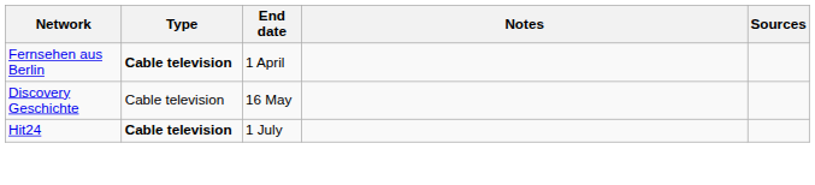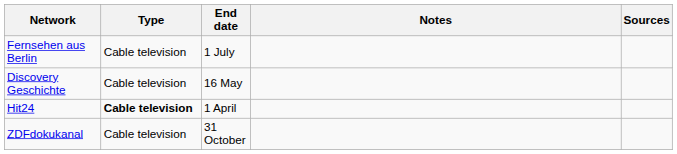 <table class="wikitable">
 <tr>
 <th style="text-align:center; width:125px">Network</th>
 <th style="text-align:center; width:130px">Type</th>
 <th style="text-align:center; width:60px">End date</th>
 <th style="text-align:center; width:500px">Notes</th>
 <th style="text-align:center; width:30px">Sources</th>
 </tr>
 <tr>
 <td><a href='#'>Fernsehen aus Berlin</a></td>
-<td><strong>Cable television</strong></td>
-<td>1 April</td>
+<td>Cable television</td>
+<td>1 July</td>
 <td></td>
 <td></td>
 </tr>
 <tr>
 <td><a href='#'>Discovery Geschichte</a></td>
 <td>Cable television</td>
 <td>16 May</td>
 <td></td>
 <td></td>
 </tr>
 <tr>
 <td><a href='#'>Hit24</a></td>
 <td><strong>Cable television</strong></td>
-<td>1 July</td>
+<td>1 April</td>
+<td></td>
+<td></td>
+</tr>
+<tr>
+<td><a href='#'>ZDFdokukanal</a></td>
+<td>Cable television</td>
+<td>31 October</td>
 <td></td>
 <td></td>
 </tr>
 </table>
